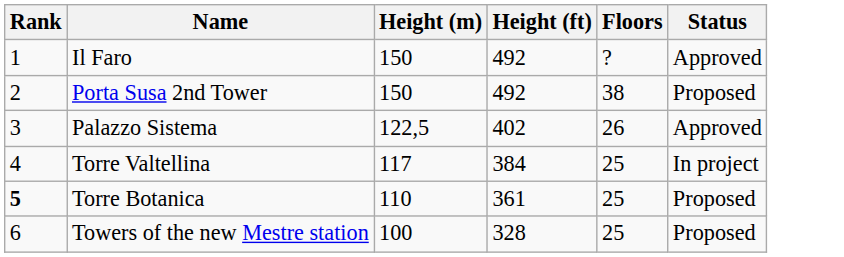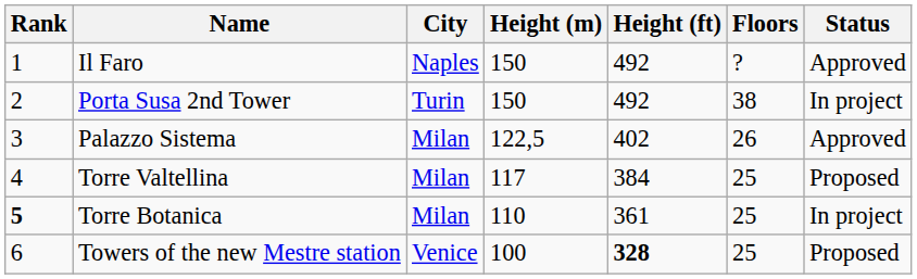 <table class="wikitable">
 <tr>
 <th>Rank</th>
 <th>Name</th>
+<th>City</th>
 <th>Height (m)</th>
 <th>Height (ft)</th>
 <th>Floors</th>
 <th>Status</th>
 </tr>
 <tr>
 <td>1</td>
 <td>Il Faro</td>
+<td><a href='#'>Naples</a></td>
 <td>150</td>
 <td>492</td>
 <td>?</td>
 <td>Approved</td>
 </tr>
 <tr>
 <td>2</td>
 <td><a href='#'>Porta Susa</a> 2nd Tower</td>
+<td><a href='#'>Turin</a></td>
 <td>150</td>
 <td>492</td>
 <td>38</td>
-<td>Proposed</td>
+<td>In project</td>
 </tr>
 <tr>
 <td>3</td>
 <td>Palazzo Sistema</td>
+<td><a href='#'>Milan</a></td>
 <td>122,5</td>
 <td>402</td>
 <td>26</td>
 <td>Approved</td>
 </tr>
 <tr>
 <td>4</td>
 <td>Torre Valtellina</td>
+<td><a href='#'>Milan</a></td>
 <td>117</td>
 <td>384</td>
+<td>25</td>
+<td>Proposed</td>
+</tr>
+<tr>
+<td><strong>5</strong></td>
+<td>Torre Botanica</td>
+<td><a href='#'>Milan</a></td>
+<td>110</td>
+<td>361</td>
 <td>25</td>
 <td>In project</td>
 </tr>
 <tr>
-<td><strong>5</strong></td>
-<td>Torre Botanica</td>
-<td>110</td>
-<td>361</td>
-<td>25</td>
-<td>Proposed</td>
-</tr>
-<tr>
 <td>6</td>
 <td>Towers of the new <a href='#'>Mestre station</a></td>
+<td><a href='#'>Venice</a></td>
 <td>100</td>
-<td>328</td>
+<td><strong>328</strong></td>
 <td>25</td>
 <td>Proposed</td>
 </tr>
 </table>
